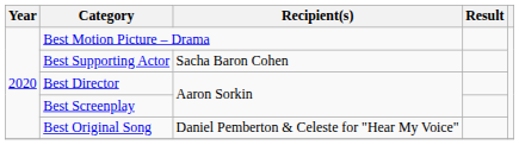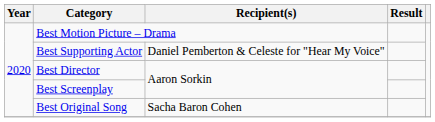 <table class="wikitable unsortable plainrowheaders">
 <tr>
 <th scope="col">Year</th>
 <th scope="col">Category</th>
 <th scope="col">Recipient(s)</th>
 <th scope="col">Result</th>
 <th scope="col" class="unsortable"></th>
 </tr>
 <tr>
 <td rowspan="5"><a href='#'>2020</a></td>
 <td colspan="2"><a href='#'>Best Motion Picture – Drama</a></td>
 <td></td>
 <td rowspan="5" align="center"></td>
 </tr>
 <tr>
 <td><a href='#'>Best Supporting Actor</a></td>
-<td>Sacha Baron Cohen</td>
+<td>Daniel Pemberton & Celeste for "Hear My Voice"</td>
 <td></td>
 </tr>
 <tr>
 <td><a href='#'>Best Director</a></td>
 <td rowspan="2">Aaron Sorkin</td>
 <td></td>
 </tr>
 <tr>
 <td><a href='#'>Best Screenplay</a></td>
 <td></td>
 </tr>
 <tr>
 <td><a href='#'>Best Original Song</a></td>
-<td>Daniel Pemberton & Celeste for "Hear My Voice"</td>
+<td>Sacha Baron Cohen</td>
 <td></td>
 </tr>
 <tr>
 </tr>
 </table>
